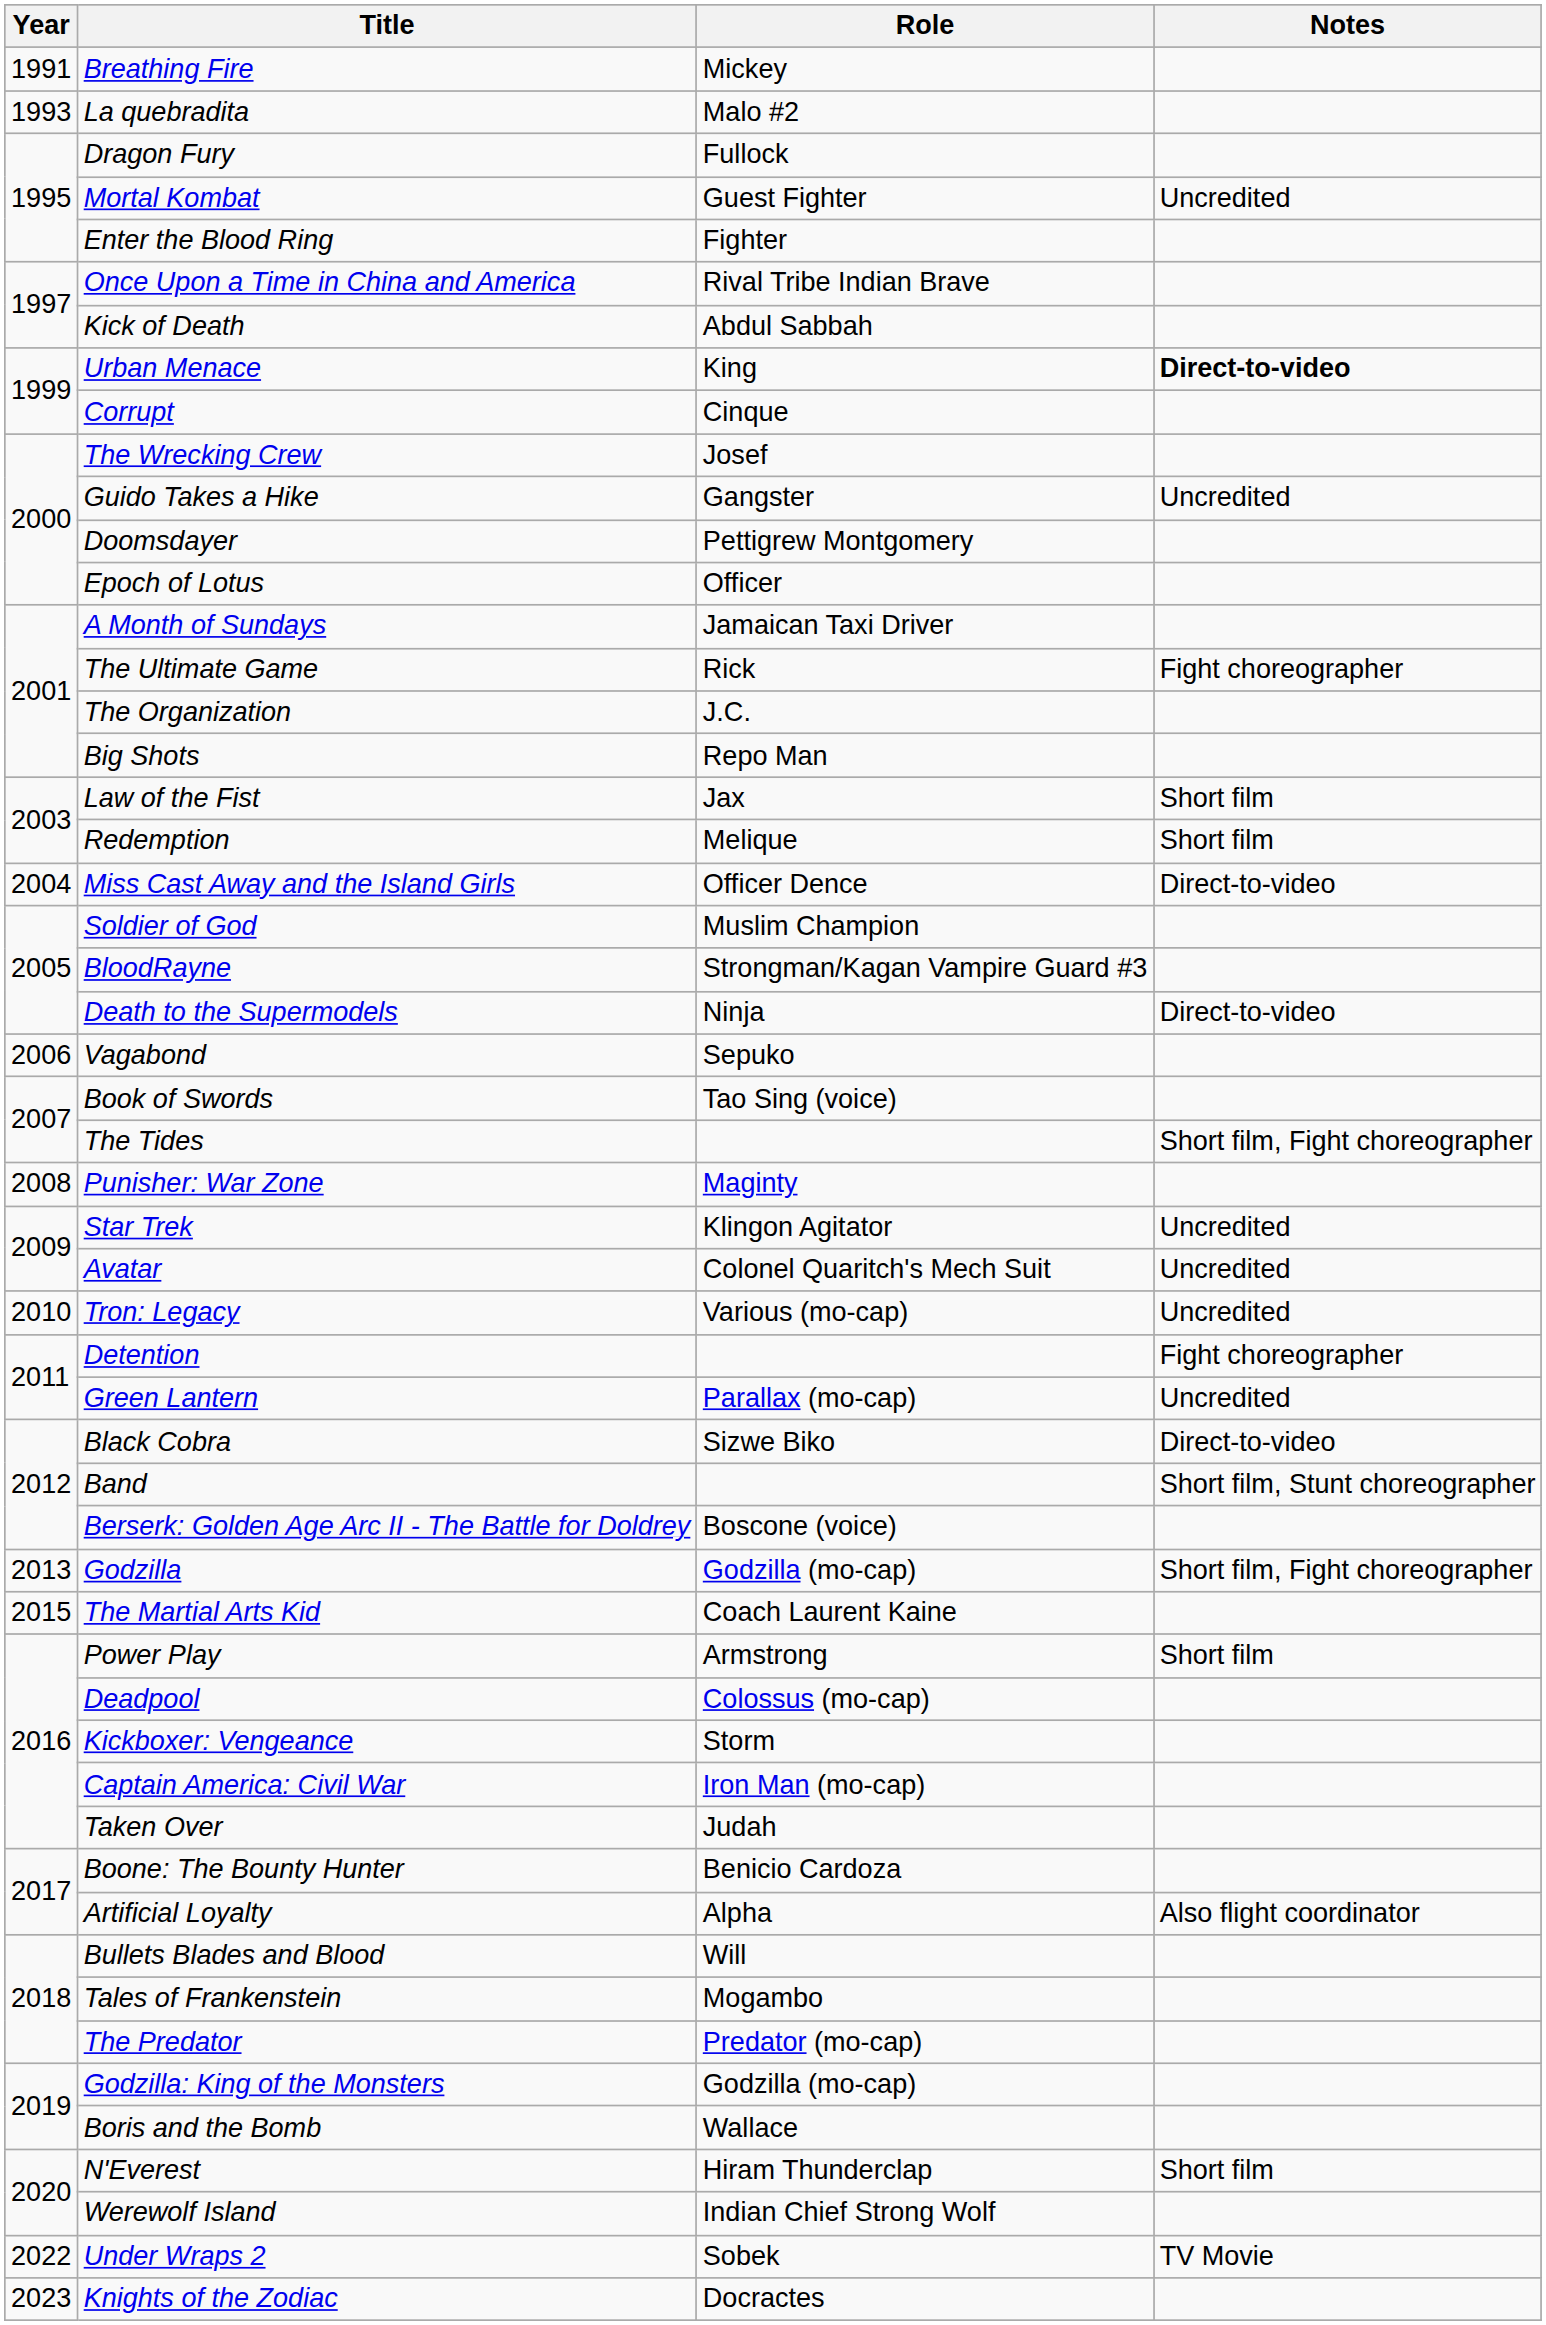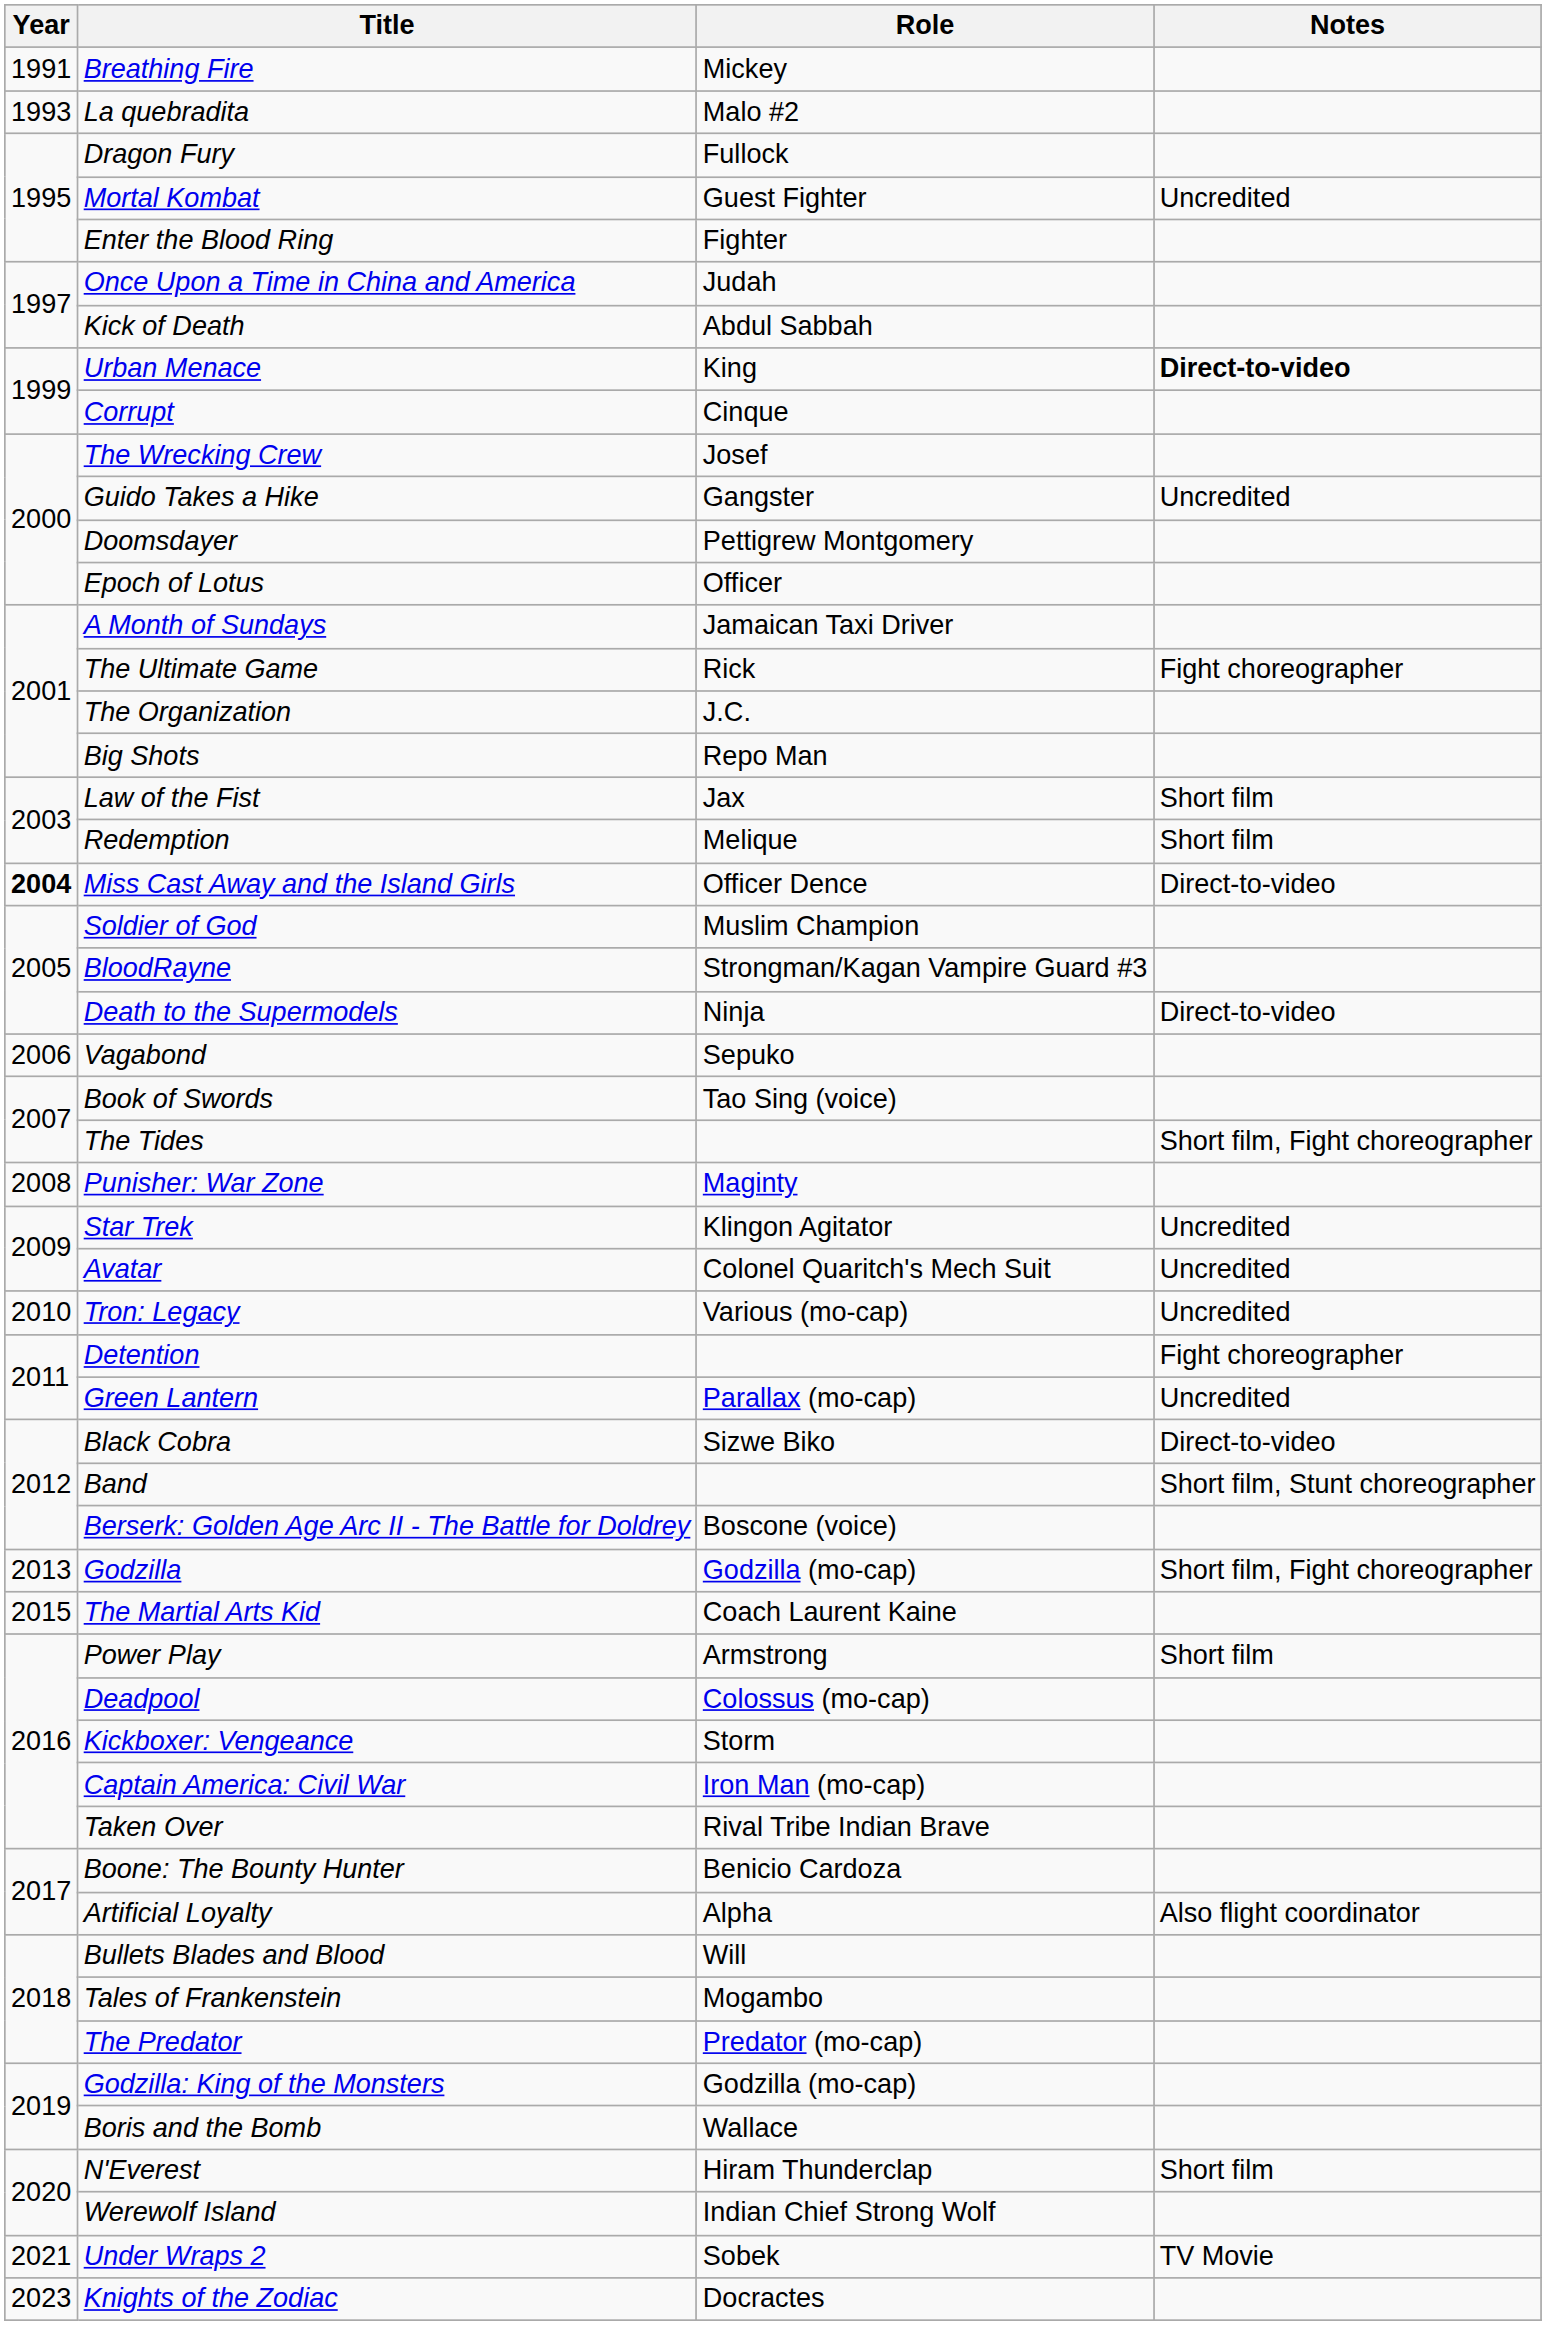 <table class="wikitable sortable">
 <tr>
 <th>Year</th>
 <th>Title</th>
 <th>Role</th>
 <th>Notes</th>
 </tr>
 <tr>
 <td>1991</td>
 <td><em><a href='#'>Breathing Fire</a></em></td>
 <td>Mickey</td>
 <td></td>
 </tr>
 <tr>
 <td>1993</td>
 <td><em>La quebradita</em></td>
 <td>Malo #2</td>
 <td></td>
 </tr>
 <tr>
 <td rowspan="3">1995</td>
 <td><em>Dragon Fury</em></td>
 <td>Fullock</td>
 <td></td>
 </tr>
 <tr>
 <td><em><a href='#'>Mortal Kombat</a></em></td>
 <td>Guest Fighter</td>
 <td>Uncredited</td>
 </tr>
 <tr>
 <td><em>Enter the Blood Ring</em></td>
 <td>Fighter</td>
 <td></td>
 </tr>
 <tr>
 <td rowspan="2">1997</td>
 <td><em><a href='#'>Once Upon a Time in China and America</a></em></td>
-<td>Rival Tribe Indian Brave</td>
+<td>Judah</td>
 <td></td>
 </tr>
 <tr>
 <td><em>Kick of Death</em></td>
 <td>Abdul Sabbah</td>
 <td></td>
 </tr>
 <tr>
 <td rowspan="2">1999</td>
 <td><em><a href='#'>Urban Menace</a></em></td>
 <td>King</td>
 <td><strong>Direct-to-video</strong></td>
 </tr>
 <tr>
 <td><em><a href='#'>Corrupt</a></em></td>
 <td>Cinque</td>
 <td></td>
 </tr>
 <tr>
 <td rowspan="4">2000</td>
 <td><em><a href='#'>The Wrecking Crew</a></em></td>
 <td>Josef</td>
 <td></td>
 </tr>
 <tr>
 <td><em>Guido Takes a Hike</em></td>
 <td>Gangster</td>
 <td>Uncredited</td>
 </tr>
 <tr>
 <td><em>Doomsdayer</em></td>
 <td>Pettigrew Montgomery</td>
 <td></td>
 </tr>
 <tr>
 <td><em>Epoch of Lotus</em></td>
 <td>Officer</td>
 <td></td>
 </tr>
 <tr>
 <td rowspan="4">2001</td>
 <td><em><a href='#'>A Month of Sundays</a></em></td>
 <td>Jamaican Taxi Driver</td>
 <td></td>
 </tr>
 <tr>
 <td><em>The Ultimate Game</em></td>
 <td>Rick</td>
 <td>Fight choreographer</td>
 </tr>
 <tr>
 <td><em>The Organization</em></td>
 <td>J.C.</td>
 <td></td>
 </tr>
 <tr>
 <td><em>Big Shots</em></td>
 <td>Repo Man</td>
 <td></td>
 </tr>
 <tr>
 <td rowspan="2">2003</td>
 <td><em>Law of the Fist</em></td>
 <td>Jax</td>
 <td>Short film</td>
 </tr>
 <tr>
 <td><em>Redemption</em></td>
 <td>Melique</td>
 <td>Short film</td>
 </tr>
 <tr>
-<td>2004</td>
+<td><strong>2004</strong></td>
 <td><em><a href='#'>Miss Cast Away and the Island Girls</a></em></td>
 <td>Officer Dence</td>
 <td>Direct-to-video</td>
 </tr>
 <tr>
 <td rowspan="3">2005</td>
 <td><em><a href='#'>Soldier of God</a></em></td>
 <td>Muslim Champion</td>
 <td></td>
 </tr>
 <tr>
 <td><em><a href='#'>BloodRayne</a></em></td>
 <td>Strongman/Kagan Vampire Guard #3</td>
 <td></td>
 </tr>
 <tr>
 <td><em><a href='#'>Death to the Supermodels</a></em></td>
 <td>Ninja</td>
 <td>Direct-to-video</td>
 </tr>
 <tr>
 <td>2006</td>
 <td><em>Vagabond</em></td>
 <td>Sepuko</td>
 <td></td>
 </tr>
 <tr>
 <td rowspan="2">2007</td>
 <td><em>Book of Swords</em></td>
 <td>Tao Sing (voice)</td>
 <td></td>
 </tr>
 <tr>
 <td><em>The Tides</em></td>
 <td></td>
 <td>Short film, Fight choreographer</td>
 </tr>
 <tr>
 <td>2008</td>
 <td><em><a href='#'>Punisher: War Zone</a></em></td>
 <td><a href='#'>Maginty</a></td>
 <td></td>
 </tr>
 <tr>
 <td rowspan="2">2009</td>
 <td><em><a href='#'>Star Trek</a></em></td>
 <td>Klingon Agitator</td>
 <td>Uncredited</td>
 </tr>
 <tr>
 <td><em><a href='#'>Avatar</a></em></td>
 <td>Colonel Quaritch's Mech Suit</td>
 <td>Uncredited</td>
 </tr>
 <tr>
 <td>2010</td>
 <td><em><a href='#'>Tron: Legacy</a></em></td>
 <td>Various (mo-cap)</td>
 <td>Uncredited</td>
 </tr>
 <tr>
 <td rowspan="2">2011</td>
 <td><em><a href='#'>Detention</a></em></td>
 <td></td>
 <td>Fight choreographer</td>
 </tr>
 <tr>
 <td><em><a href='#'>Green Lantern</a></em></td>
 <td><a href='#'>Parallax</a> (mo-cap)</td>
 <td>Uncredited</td>
 </tr>
 <tr>
 <td rowspan="3">2012</td>
 <td><em>Black Cobra</em></td>
 <td>Sizwe Biko</td>
 <td>Direct-to-video</td>
 </tr>
 <tr>
 <td><em>Band</em></td>
 <td></td>
 <td>Short film, Stunt choreographer</td>
 </tr>
 <tr>
 <td><em><a href='#'>Berserk: Golden Age Arc II - The Battle for Doldrey</a></em></td>
 <td>Boscone (voice)</td>
 <td></td>
 </tr>
 <tr>
 <td>2013</td>
 <td><em><a href='#'>Godzilla</a></em></td>
 <td><a href='#'>Godzilla</a> (mo-cap)</td>
 <td>Short film, Fight choreographer</td>
 </tr>
 <tr>
 <td>2015</td>
 <td><em><a href='#'>The Martial Arts Kid</a></em></td>
 <td>Coach Laurent Kaine</td>
 <td></td>
 </tr>
 <tr>
 <td rowspan="5">2016</td>
 <td><em>Power Play</em></td>
 <td>Armstrong</td>
 <td>Short film</td>
 </tr>
 <tr>
 <td><em><a href='#'>Deadpool</a></em></td>
 <td><a href='#'>Colossus</a> (mo-cap)</td>
 <td></td>
 </tr>
 <tr>
 <td><em><a href='#'>Kickboxer: Vengeance</a></em></td>
 <td>Storm</td>
 <td></td>
 </tr>
 <tr>
 <td><em><a href='#'>Captain America: Civil War</a></em></td>
 <td><a href='#'>Iron Man</a> (mo-cap)</td>
 <td></td>
 </tr>
 <tr>
 <td><em>Taken Over</em></td>
-<td>Judah</td>
+<td>Rival Tribe Indian Brave</td>
 <td></td>
 </tr>
 <tr>
 <td rowspan="2">2017</td>
 <td><em>Boone: The Bounty Hunter</em></td>
 <td>Benicio Cardoza</td>
 <td></td>
 </tr>
 <tr>
 <td><em>Artificial Loyalty</em></td>
 <td>Alpha</td>
 <td>Also flight coordinator</td>
 </tr>
 <tr>
 <td rowspan="3">2018</td>
 <td><em>Bullets Blades and Blood</em></td>
 <td>Will</td>
 <td></td>
 </tr>
 <tr>
 <td><em>Tales of Frankenstein</em></td>
 <td>Mogambo</td>
 <td></td>
 </tr>
 <tr>
 <td><em><a href='#'>The Predator</a></em></td>
 <td><a href='#'>Predator</a> (mo-cap)</td>
 <td></td>
 </tr>
 <tr>
 <td rowspan="2">2019</td>
 <td><em><a href='#'>Godzilla: King of the Monsters</a></em></td>
 <td>Godzilla (mo-cap)</td>
 <td></td>
 </tr>
 <tr>
 <td><em>Boris and the Bomb</em></td>
 <td>Wallace</td>
 <td></td>
 </tr>
 <tr>
 <td rowspan="2">2020</td>
 <td><em>N'Everest</em></td>
 <td>Hiram Thunderclap</td>
 <td>Short film</td>
 </tr>
 <tr>
 <td><em>Werewolf Island</em></td>
 <td>Indian Chief Strong Wolf</td>
 <td></td>
 </tr>
 <tr>
-<td>2022</td>
+<td>2021</td>
 <td><em><a href='#'>Under Wraps 2</a></em></td>
 <td>Sobek</td>
 <td>TV Movie</td>
 </tr>
 <tr>
 <td "Knights of the Zodiac">2023</td>
 <td><a href='#'><em>Knights of the Zodiac</em></a></td>
 <td>Docractes</td>
 <td></td>
 </tr>
 </table>
